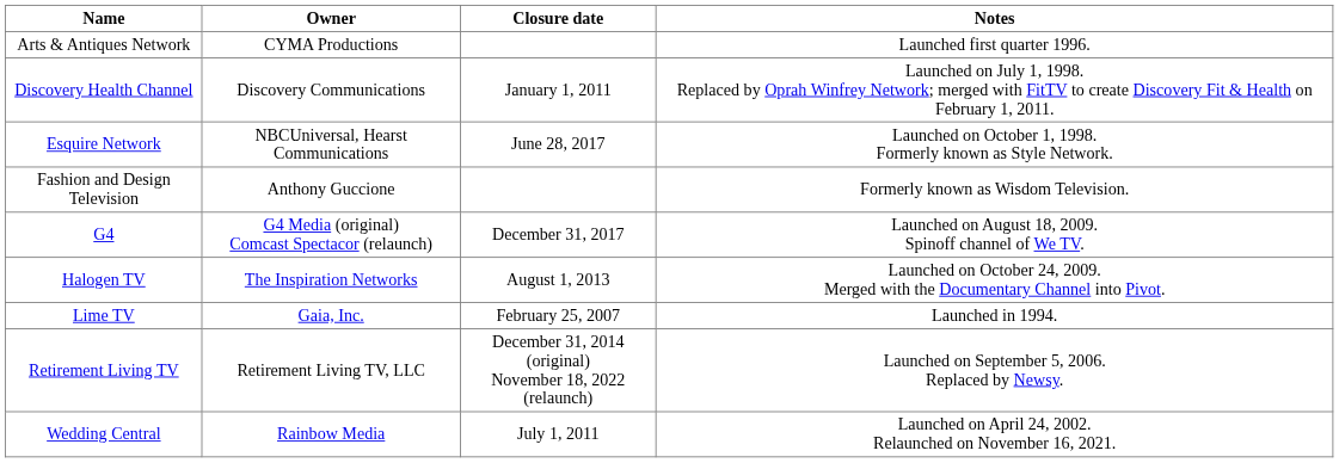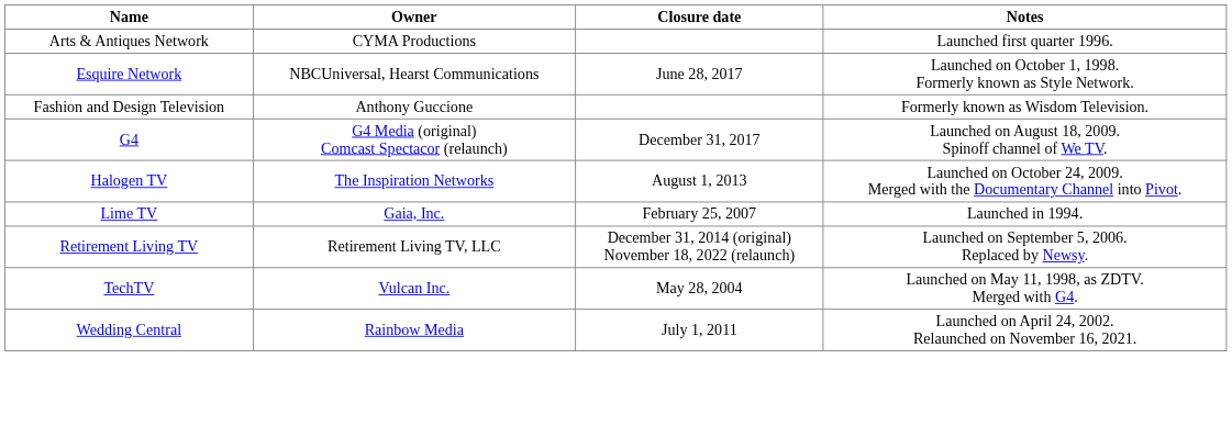 <table width="100%" class="toccolours sortable" style="border-collapse: collapse; text-align: center" border="1" cellpadding="3">
 <tr>
 <th>Name</th>
 <th>Owner</th>
 <th>Closure date</th>
 <th>Notes</th>
 </tr>
 <tr>
 <td>Arts & Antiques Network</td>
 <td>CYMA Productions</td>
 <td></td>
 <td>Launched first quarter 1996.</td>
-</tr>
-<tr>
-<td><a href='#'>Discovery Health Channel</a></td>
-<td>Discovery Communications</td>
-<td>January 1, 2011</td>
-<td>Launched on July 1, 1998.<br>Replaced by <a href='#'>Oprah Winfrey Network</a>; merged with <a href='#'>FitTV</a> to create <a href='#'>Discovery Fit & Health</a> on February 1, 2011.</td>
 </tr>
 <tr>
 <td><a href='#'>Esquire Network</a></td>
 <td>NBCUniversal, Hearst Communications</td>
 <td>June 28, 2017</td>
 <td>Launched on October 1, 1998.<br>Formerly known as Style Network.</td>
 </tr>
 <tr>
 <td>Fashion and Design Television</td>
 <td>Anthony Guccione</td>
 <td></td>
 <td>Formerly known as Wisdom Television.</td>
 </tr>
 <tr>
 <td><a href='#'>G4</a></td>
 <td><a href='#'>G4 Media</a> (original)<br><a href='#'>Comcast Spectacor</a> (relaunch)</td>
 <td>December 31, 2017</td>
 <td>Launched on August 18, 2009.<br>Spinoff channel of <a href='#'>We TV</a>.</td>
 </tr>
 <tr>
 <td><a href='#'>Halogen TV</a></td>
 <td><a href='#'>The Inspiration Networks</a></td>
 <td>August 1, 2013</td>
 <td>Launched on October 24, 2009.<br>Merged with the <a href='#'>Documentary Channel</a> into <a href='#'>Pivot</a>.</td>
 </tr>
 <tr>
 <td><a href='#'>Lime TV</a></td>
 <td><a href='#'>Gaia, Inc.</a></td>
 <td>February 25, 2007</td>
 <td>Launched in 1994.</td>
 </tr>
 <tr>
 <td><a href='#'>Retirement Living TV</a></td>
 <td>Retirement Living TV, LLC</td>
 <td>December 31, 2014 (original)<br>November 18, 2022 (relaunch)</td>
 <td>Launched on September 5, 2006.<br>Replaced by <a href='#'>Newsy</a>.</td>
 </tr>
 <tr>
+<td><a href='#'>TechTV</a></td>
+<td><a href='#'>Vulcan Inc.</a></td>
+<td>May 28, 2004</td>
+<td>Launched on May 11, 1998, as ZDTV.<br>Merged with <a href='#'>G4</a>.</td>
+</tr>
+<tr>
 <td><a href='#'>Wedding Central</a></td>
 <td><a href='#'>Rainbow Media</a></td>
 <td>July 1, 2011</td>
 <td>Launched on April 24, 2002.<br>Relaunched on November 16, 2021.</td>
 </tr>
 </table>
